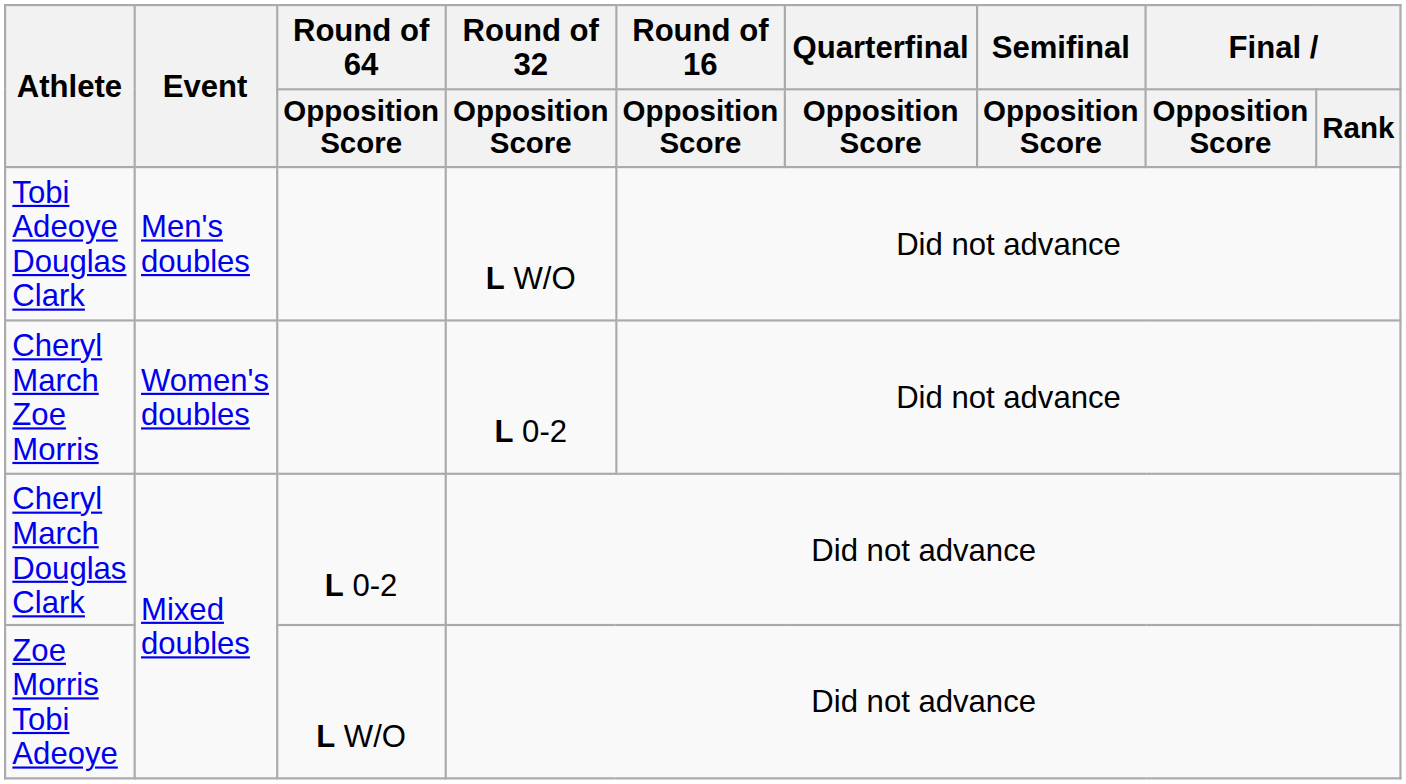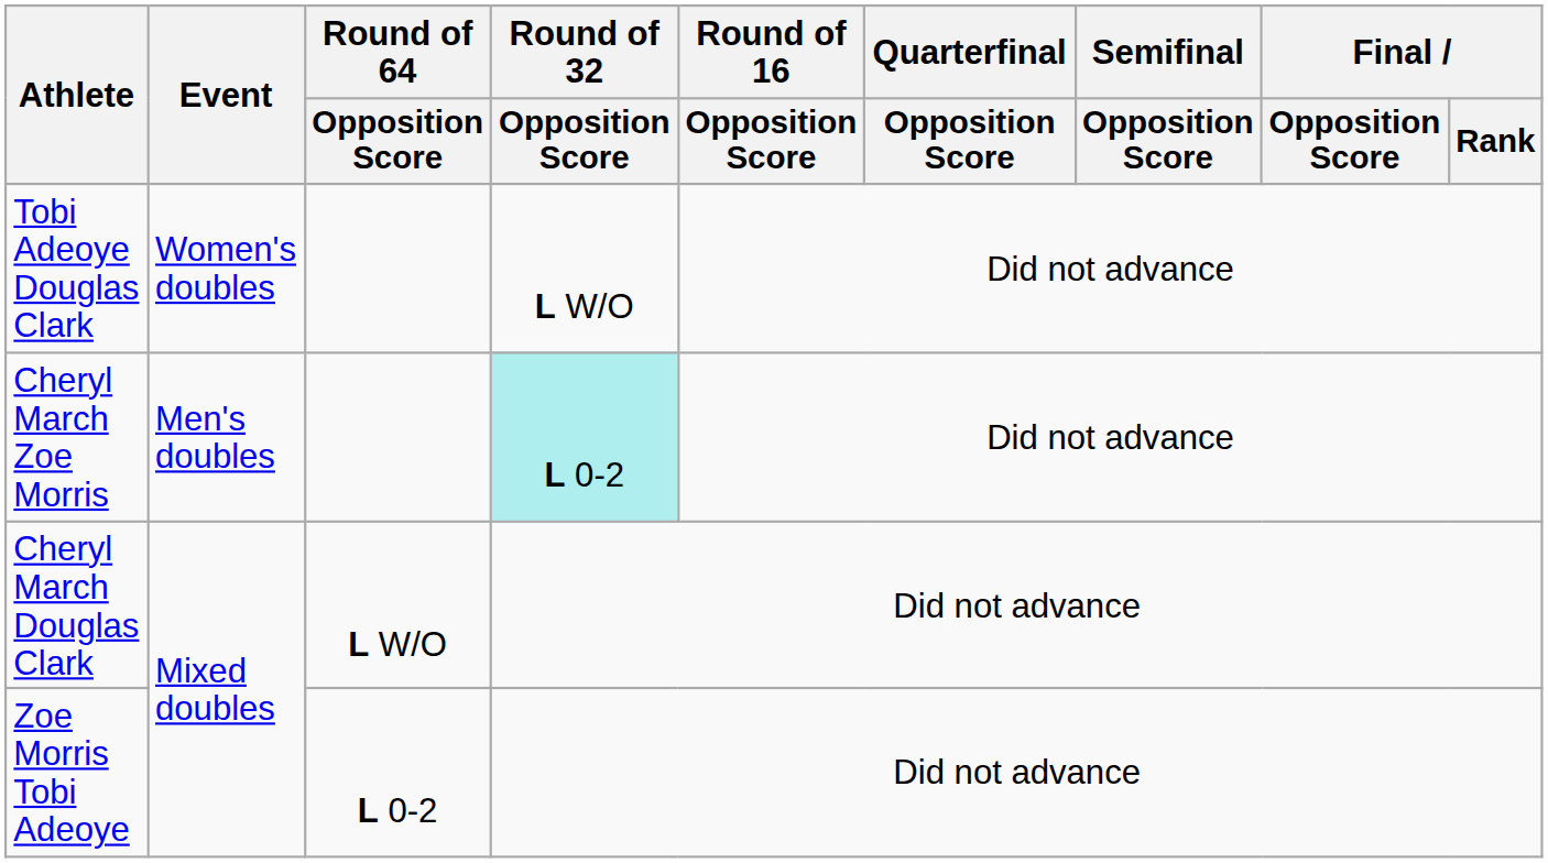 <table class=wikitable style="font-size:90%">
 <tr>
 <th rowspan=2>Athlete</th>
 <th rowspan=2>Event</th>
 <th>Round of 64</th>
 <th>Round of 32</th>
 <th>Round of 16</th>
 <th>Quarterfinal</th>
 <th>Semifinal</th>
 <th colspan=2>Final / </th>
 </tr>
 <tr style="font-size:95%">
 <th>Opposition<br>Score</th>
 <th>Opposition<br>Score</th>
 <th>Opposition<br>Score</th>
 <th>Opposition<br>Score</th>
 <th>Opposition<br>Score</th>
 <th>Opposition<br>Score</th>
 <th>Rank</th>
 </tr>
 <tr align=center>
 <td align=left><a href='#'>Tobi Adeoye</a><br><a href='#'>Douglas Clark</a></td>
-<td align=left><a href='#'>Men's doubles</a></td>
+<td align=left><a href='#'>Women's doubles</a></td>
 <td></td>
 <td><br><br> <strong>L</strong> W/O</td>
 <td Colspan=5>Did not advance</td>
 </tr>
 <tr align=center>
 <td align=left><a href='#'>Cheryl March</a><br><a href='#'>Zoe Morris</a></td>
-<td align=left><a href='#'>Women's doubles</a></td>
+<td align=left><a href='#'>Men's doubles</a></td>
 <td></td>
-<td><br><br> <strong>L</strong> 0-2</td>
+<td style="background: paleturquoise;"><br><br> <strong>L</strong> 0-2</td>
 <td Colspan=5>Did not advance</td>
 </tr>
 <tr align=center>
 <td align=left><a href='#'>Cheryl March</a><br><a href='#'>Douglas Clark</a></td>
 <td align=left rowspan=2><a href='#'>Mixed doubles</a></td>
-<td><br><br> <strong>L</strong> 0-2</td>
+<td><br><br> <strong>L</strong> W/O</td>
 <td Colspan=6>Did not advance</td>
 </tr>
 <tr align=center>
 <td align=left><a href='#'>Zoe Morris</a><br><a href='#'>Tobi Adeoye</a></td>
-<td><br><br> <strong>L</strong> W/O</td>
+<td><br><br> <strong>L</strong> 0-2</td>
 <td Colspan=6>Did not advance</td>
 </tr>
 </table>
